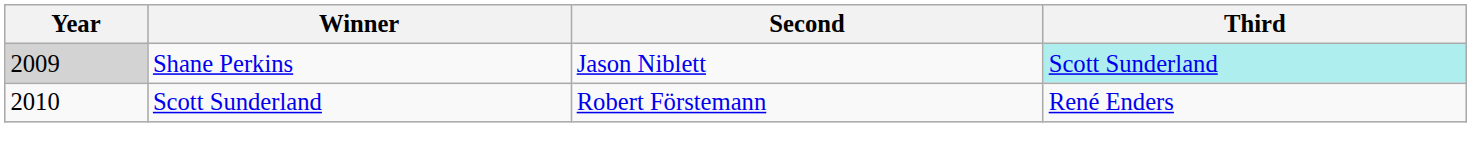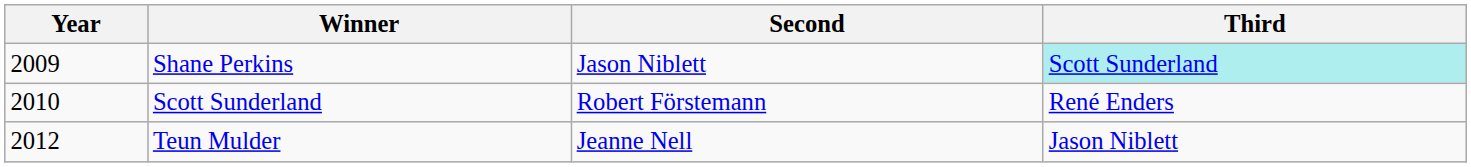 <table class="wikitable" style="font-size:100%" width=60%>
 <tr>
 <th>Year</th>
 <th>Winner</th>
 <th>Second</th>
 <th>Third</th>
 </tr>
 <tr>
-<td style="background: lightgrey;">2009</td>
+<td>2009</td>
 <td> <a href='#'>Shane Perkins</a></td>
 <td> <a href='#'>Jason Niblett</a></td>
 <td style="background: paleturquoise;"> <a href='#'>Scott Sunderland</a></td>
 </tr>
 <tr>
 <td>2010</td>
 <td> <a href='#'>Scott Sunderland</a></td>
 <td> <a href='#'>Robert Förstemann</a></td>
 <td> <a href='#'>René Enders</a></td>
 </tr>
+<tr>
+<td>2012</td>
+<td> <a href='#'>Teun Mulder</a></td>
+<td> <a href='#'>Jeanne Nell</a></td>
+<td> <a href='#'>Jason Niblett</a></td>
+</tr>
 </table>
